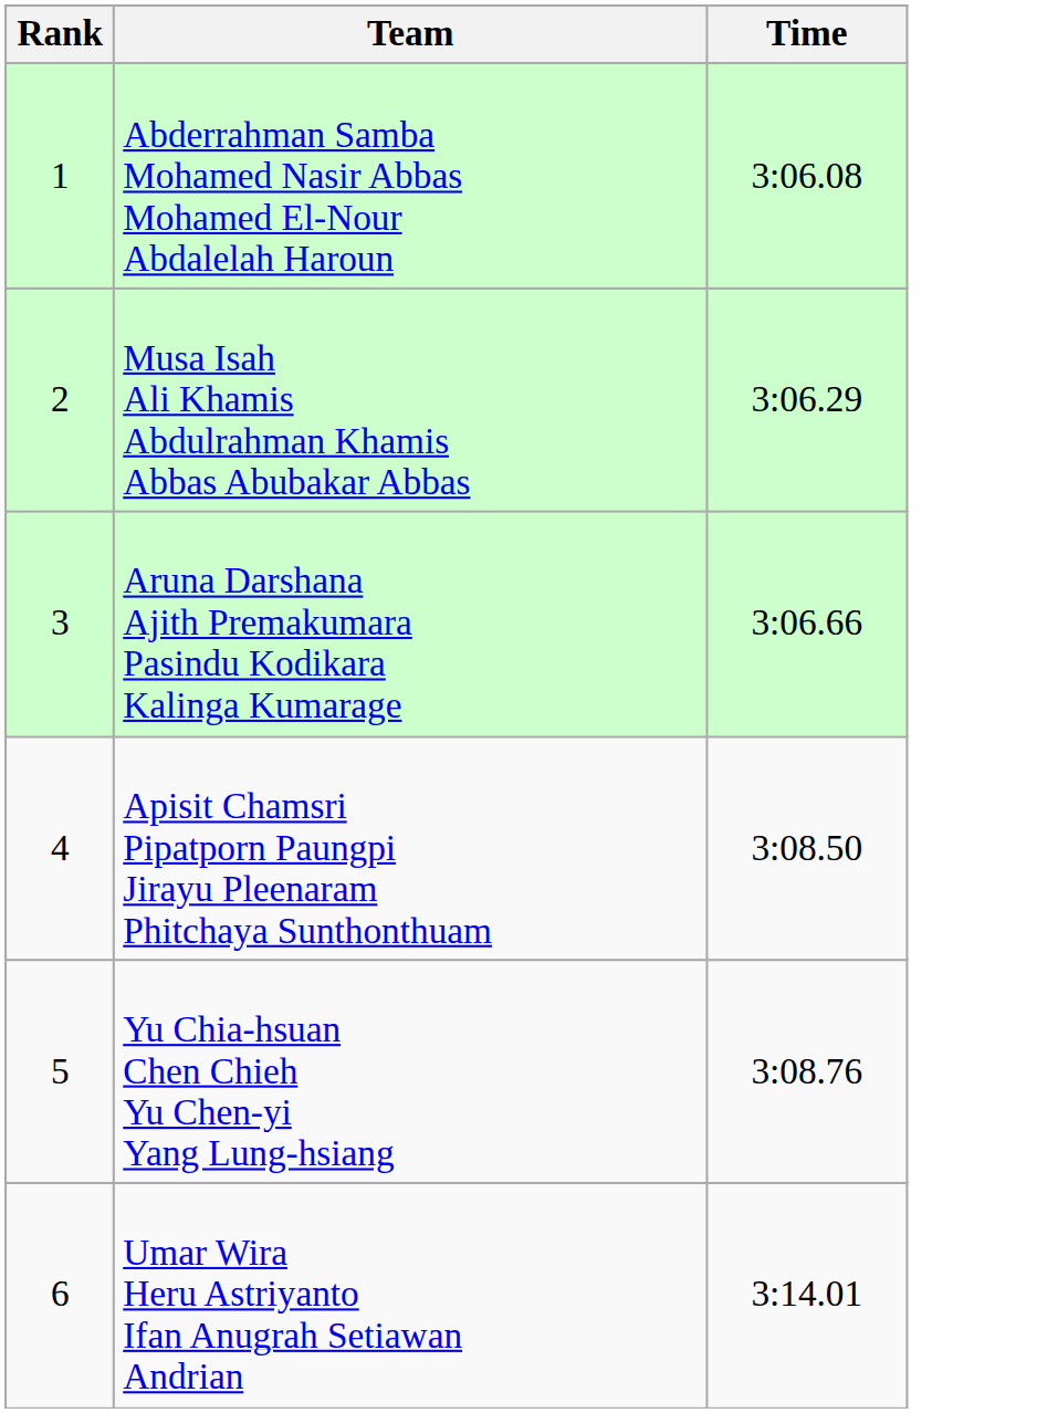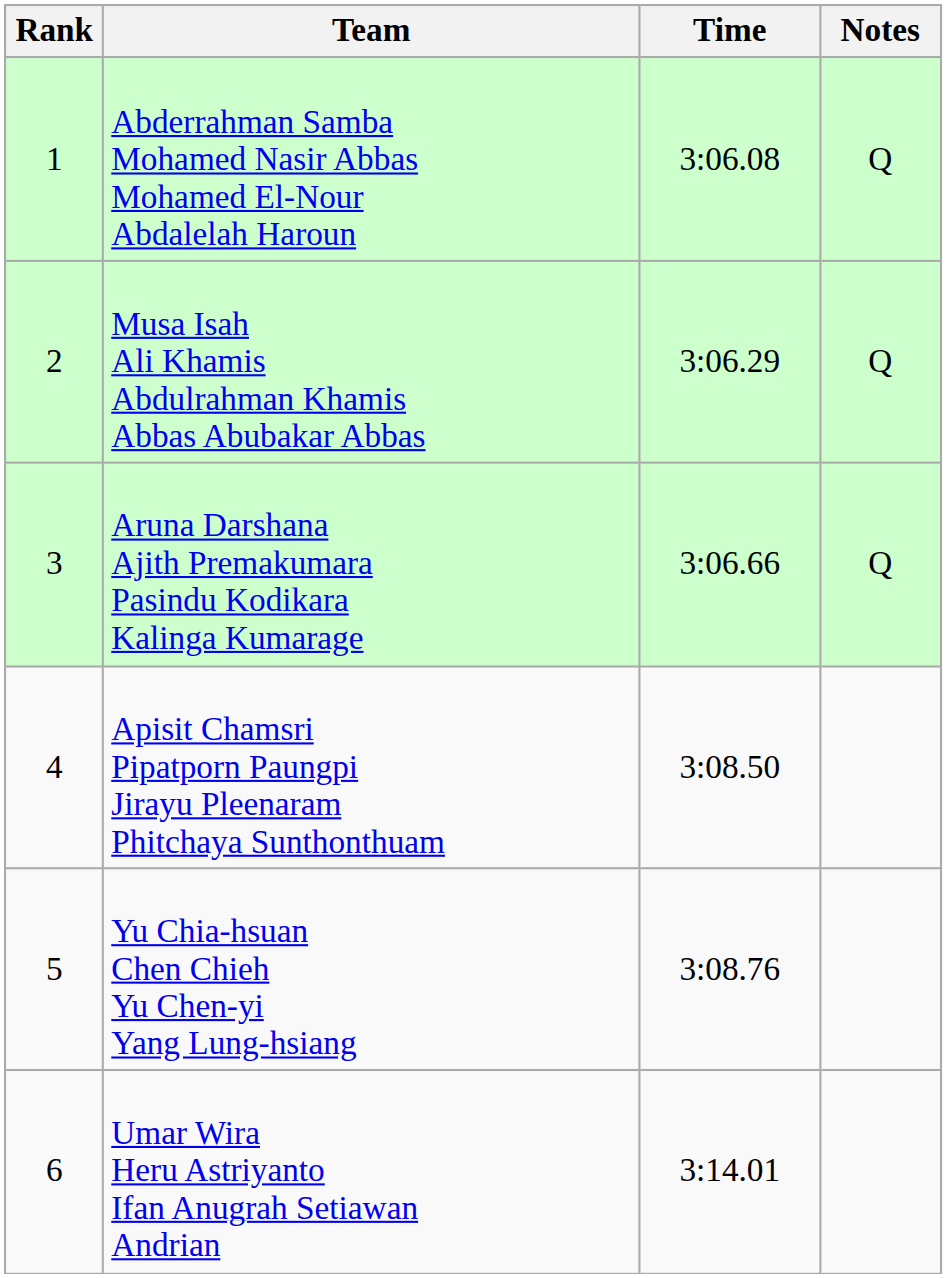 <table class="wikitable" style="text-align:center">
 <tr>
 <th width=40>Rank</th>
 <th width=250>Team</th>
 <th width=80>Time</th>
+<th width=50>Notes</th>
 </tr>
 <tr bgcolor=ccffcc>
 <td>1</td>
 <td align="left"><br><a href='#'>Abderrahman Samba</a><br><a href='#'>Mohamed Nasir Abbas</a><br><a href='#'>Mohamed El-Nour</a><br><a href='#'>Abdalelah Haroun</a></td>
 <td>3:06.08</td>
+<td>Q</td>
 </tr>
 <tr bgcolor=ccffcc>
 <td>2</td>
 <td align="left"><br><a href='#'>Musa Isah</a><br><a href='#'>Ali Khamis</a><br><a href='#'>Abdulrahman Khamis</a><br><a href='#'>Abbas Abubakar Abbas</a></td>
 <td>3:06.29</td>
+<td>Q</td>
 </tr>
 <tr bgcolor=ccffcc>
 <td>3</td>
 <td align="left"><br><a href='#'>Aruna Darshana</a><br><a href='#'>Ajith Premakumara</a><br><a href='#'>Pasindu Kodikara</a><br><a href='#'>Kalinga Kumarage</a></td>
 <td>3:06.66</td>
+<td>Q</td>
 </tr>
 <tr>
 <td>4</td>
 <td align="left"><br><a href='#'>Apisit Chamsri</a><br><a href='#'>Pipatporn Paungpi</a><br><a href='#'>Jirayu Pleenaram</a><br><a href='#'>Phitchaya Sunthonthuam</a></td>
 <td>3:08.50</td>
+<td></td>
 </tr>
 <tr>
 <td>5</td>
 <td align="left"><br><a href='#'>Yu Chia-hsuan</a><br><a href='#'>Chen Chieh</a><br><a href='#'>Yu Chen-yi</a><br><a href='#'>Yang Lung-hsiang</a></td>
 <td>3:08.76</td>
+<td></td>
 </tr>
 <tr>
 <td>6</td>
 <td align="left"><br><a href='#'>Umar Wira</a><br><a href='#'>Heru Astriyanto</a><br><a href='#'>Ifan Anugrah Setiawan</a><br><a href='#'>Andrian</a></td>
 <td>3:14.01</td>
+<td></td>
 </tr>
 </table>
